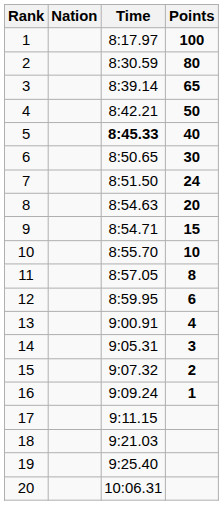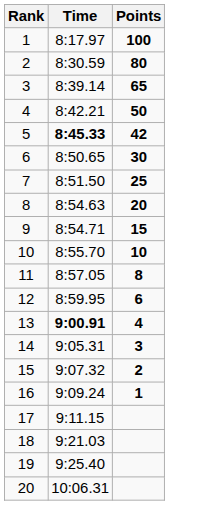 <table class="wikitable sortable" style="text-align:center">
 <tr>
 <th>Rank</th>
-<th>Nation</th>
 <th>Time</th>
 <th>Points</th>
 </tr>
 <tr>
 <td>1</td>
-<td align=left></td>
 <td>8:17.97</td>
 <td><strong>100</strong></td>
 </tr>
 <tr>
 <td>2</td>
-<td align=left></td>
 <td>8:30.59</td>
 <td><strong>80</strong></td>
 </tr>
 <tr>
 <td>3</td>
-<td align=left></td>
 <td>8:39.14</td>
 <td><strong>65</strong></td>
 </tr>
 <tr>
 <td>4</td>
-<td align=left></td>
 <td>8:42.21</td>
 <td><strong>50</strong></td>
 </tr>
 <tr>
 <td>5</td>
-<td align=left></td>
 <td><strong>8:45.33</strong></td>
-<td><strong>40</strong></td>
+<td><strong>42</strong></td>
 </tr>
 <tr>
 <td>6</td>
-<td align=left></td>
 <td>8:50.65</td>
 <td><strong>30</strong></td>
 </tr>
 <tr>
 <td>7</td>
-<td align=left></td>
 <td>8:51.50</td>
-<td><strong>24</strong></td>
+<td><strong>25</strong></td>
 </tr>
 <tr>
 <td>8</td>
-<td align=left></td>
 <td>8:54.63</td>
 <td><strong>20</strong></td>
 </tr>
 <tr>
 <td>9</td>
-<td align=left></td>
 <td>8:54.71</td>
 <td><strong>15</strong></td>
 </tr>
 <tr>
 <td>10</td>
-<td align=left></td>
 <td>8:55.70</td>
 <td><strong>10</strong></td>
 </tr>
 <tr>
 <td>11</td>
-<td align=left></td>
 <td>8:57.05</td>
 <td><strong>8</strong></td>
 </tr>
 <tr>
 <td>12</td>
-<td align=left></td>
 <td>8:59.95</td>
 <td><strong>6</strong></td>
 </tr>
 <tr>
 <td>13</td>
-<td align=left></td>
-<td>9:00.91</td>
+<td><strong>9:00.91</strong></td>
 <td><strong>4</strong></td>
 </tr>
 <tr>
 <td>14</td>
-<td align=left></td>
 <td>9:05.31</td>
 <td><strong>3</strong></td>
 </tr>
 <tr>
 <td>15</td>
-<td align=left></td>
 <td>9:07.32</td>
 <td><strong>2</strong></td>
 </tr>
 <tr>
 <td>16</td>
-<td align=left></td>
 <td>9:09.24</td>
 <td><strong>1</strong></td>
 </tr>
 <tr>
 <td>17</td>
-<td align=left></td>
 <td>9:11.15</td>
 <td></td>
 </tr>
 <tr>
 <td>18</td>
-<td align=left></td>
 <td>9:21.03</td>
 <td></td>
 </tr>
 <tr>
 <td>19</td>
-<td align=left></td>
 <td>9:25.40</td>
 <td></td>
 </tr>
 <tr>
 <td>20</td>
-<td align=left></td>
 <td>10:06.31</td>
 <td></td>
 </tr>
 </table>
